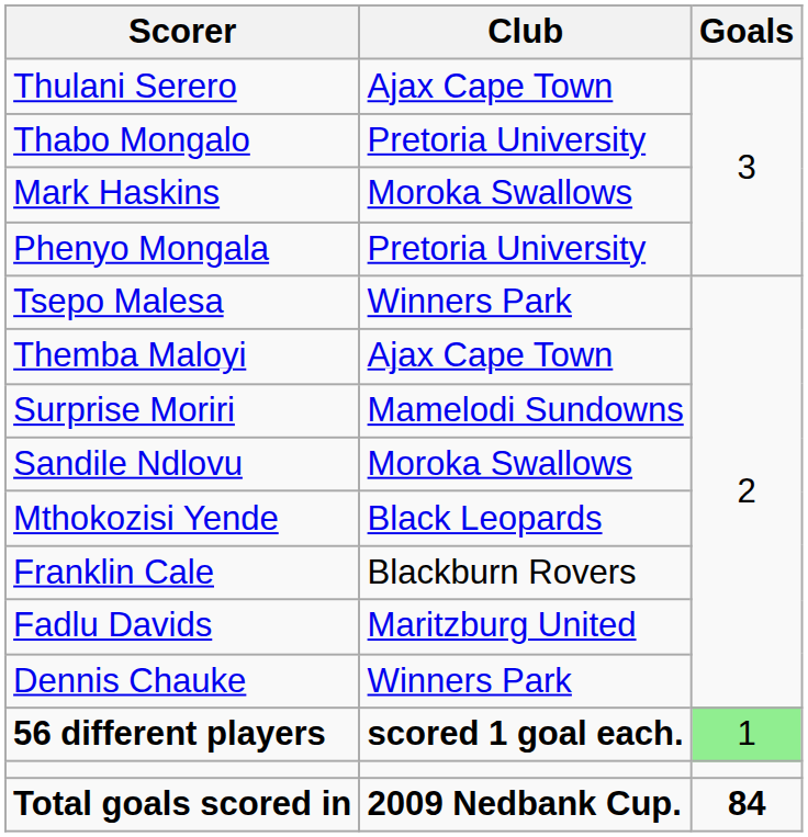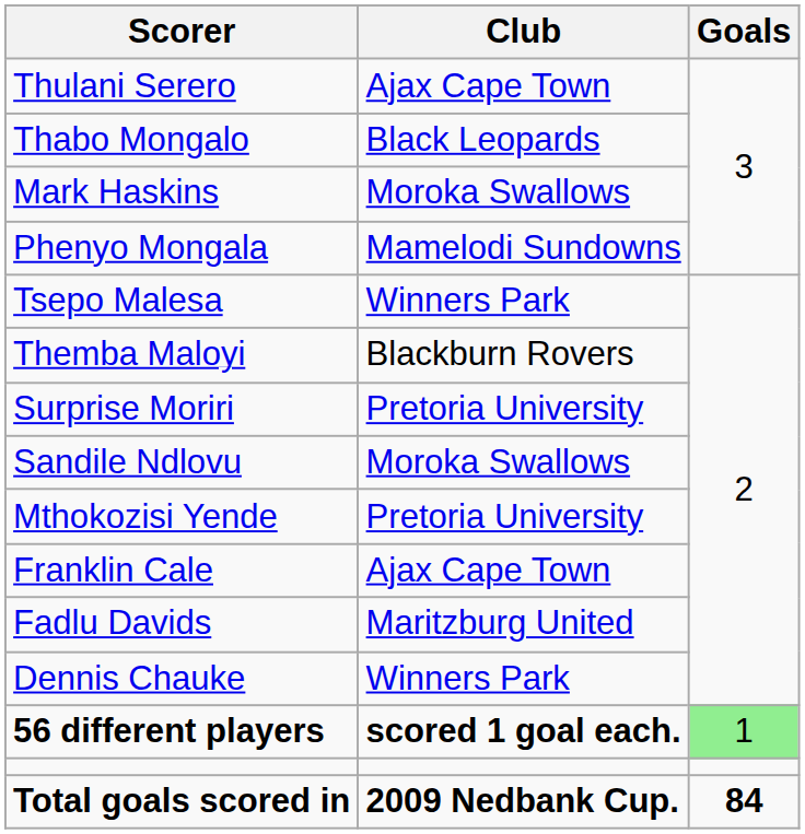 <table class="wikitable">
 <tr>
 <th>Scorer</th>
 <th>Club</th>
 <th>Goals</th>
 </tr>
 <tr>
 <td> <a href='#'>Thulani Serero</a></td>
 <td><a href='#'>Ajax Cape Town</a></td>
 <td rowspan=4 align=center>3</td>
 </tr>
 <tr>
 <td> <a href='#'>Thabo Mongalo</a></td>
-<td><a href='#'>Pretoria University</a></td>
+<td><a href='#'>Black Leopards</a></td>
 </tr>
 <tr>
 <td> <a href='#'>Mark Haskins</a></td>
 <td><a href='#'>Moroka Swallows</a></td>
 </tr>
 <tr>
 <td> <a href='#'>Phenyo Mongala</a></td>
-<td><a href='#'>Pretoria University</a></td>
+<td><a href='#'>Mamelodi Sundowns</a></td>
 </tr>
 <tr>
 <td> <a href='#'>Tsepo Malesa</a></td>
 <td><a href='#'>Winners Park</a></td>
 <td rowspan=8 align=center>2</td>
 </tr>
 <tr>
 <td> <a href='#'>Themba Maloyi</a></td>
-<td><a href='#'>Ajax Cape Town</a></td>
+<td>Blackburn Rovers</td>
 </tr>
 <tr>
 <td> <a href='#'>Surprise Moriri</a></td>
-<td><a href='#'>Mamelodi Sundowns</a></td>
+<td><a href='#'>Pretoria University</a></td>
 </tr>
 <tr>
 <td> <a href='#'>Sandile Ndlovu</a></td>
 <td><a href='#'>Moroka Swallows</a></td>
 </tr>
 <tr>
 <td> <a href='#'>Mthokozisi Yende</a></td>
-<td><a href='#'>Black Leopards</a></td>
+<td><a href='#'>Pretoria University</a></td>
 </tr>
 <tr>
 <td> <a href='#'>Franklin Cale</a></td>
-<td>Blackburn Rovers</td>
+<td><a href='#'>Ajax Cape Town</a></td>
 </tr>
 <tr>
 <td> <a href='#'>Fadlu Davids</a></td>
 <td><a href='#'>Maritzburg United</a></td>
 </tr>
 <tr>
 <td> <a href='#'>Dennis Chauke</a></td>
 <td><a href='#'>Winners Park</a></td>
 </tr>
 <tr>
 <td><strong>56 different players</strong></td>
 <td><strong>scored 1 goal each.</strong></td>
 <td rowspan=1 align=center style="background: lightgreen;">1</td>
 </tr>
 <tr>
 <td></td>
 <td></td>
 <td rowspan=1 align=center></td>
 </tr>
 <tr>
 <td><strong>Total goals scored in</strong></td>
 <td><strong>2009 Nedbank Cup.</strong></td>
 <td rowspan=1 align=center><strong>84</strong></td>
 </tr>
 </table>
